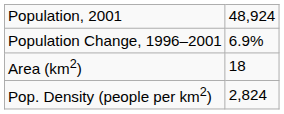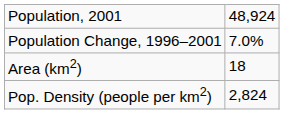 <table class="wikitable">
 <tr>
 <td>Population, 2001</td>
 <td>48,924</td>
 </tr>
 <tr>
 <td>Population Change, 1996–2001</td>
-<td>6.9%</td>
+<td>7.0%</td>
 </tr>
 <tr>
 <td>Area (km<sup>2</sup>)</td>
 <td>18</td>
 </tr>
 <tr>
 <td>Pop. Density (people per km<sup>2</sup>)</td>
 <td>2,824</td>
 </tr>
 </table>
